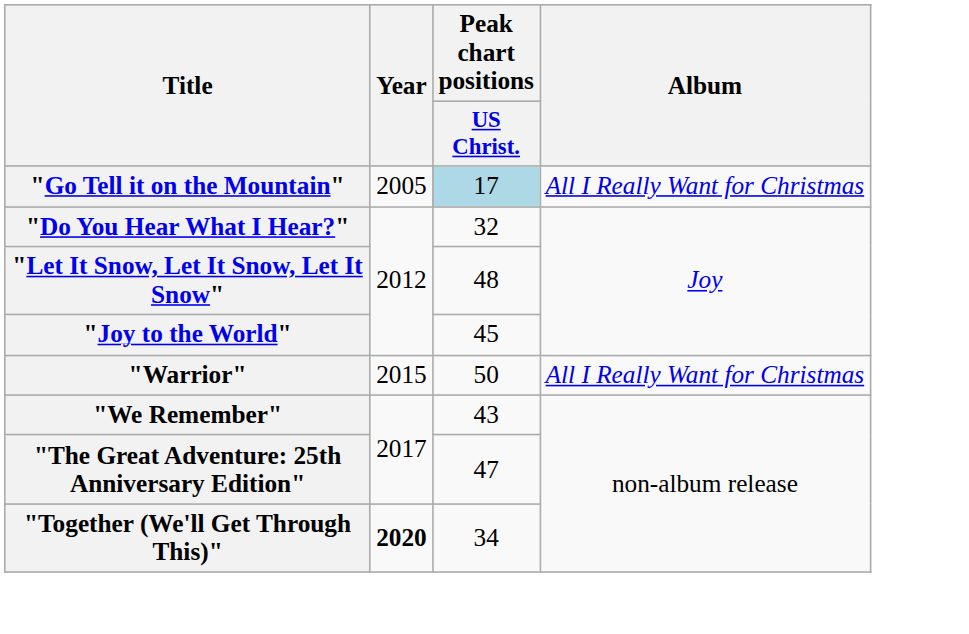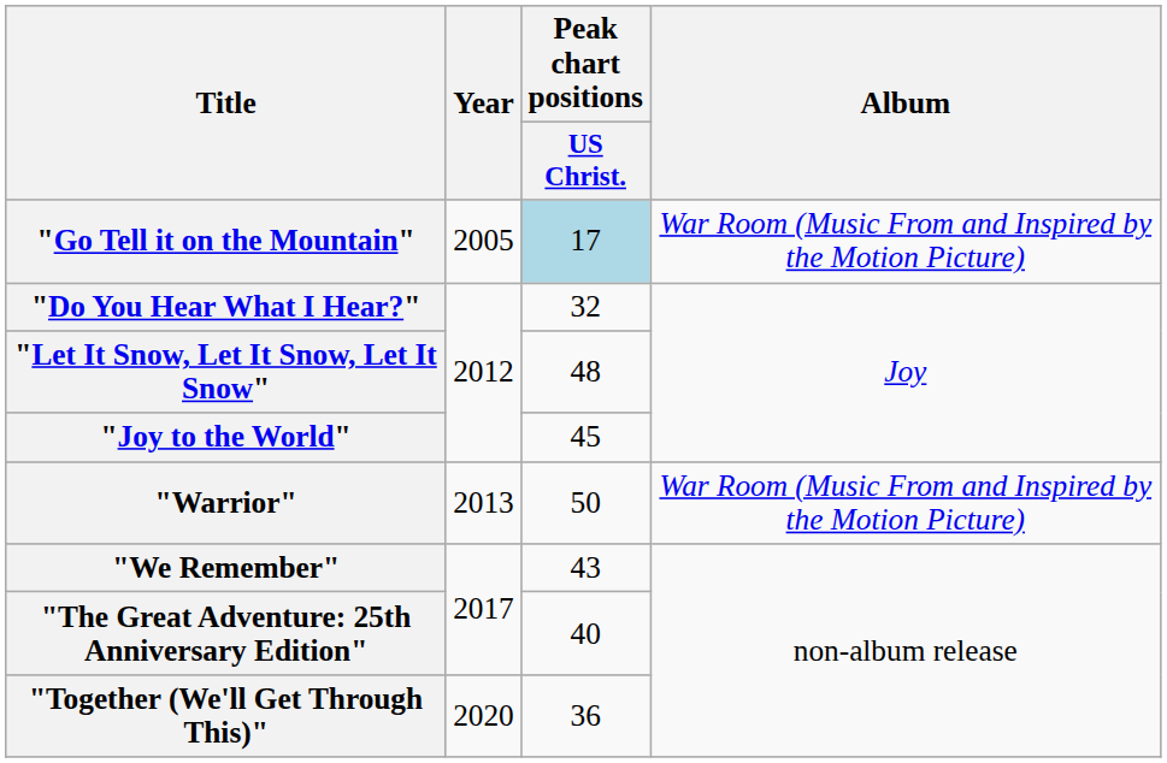 <table class="wikitable plainrowheaders" style="text-align:center;">
 <tr>
 <th scope="col" rowspan="2" style="width:14em;">Title</th>
 <th scope="col" rowspan="2" style="width:1em;">Year</th>
 <th scope="col" colspan="1">Peak chart positions</th>
 <th scope="col" rowspan="2">Album</th>
 </tr>
 <tr>
 <th style="width:3em; font-size:90%"><a href='#'>US<br>Christ.</a><br></th>
 </tr>
 <tr>
 <th scope="row">"<a href='#'>Go Tell it on the Mountain</a>"</th>
 <td>2005</td>
 <td style="background: lightblue;">17</td>
-<td><em><a href='#'>All I Really Want for Christmas</a></em></td>
+<td><em><a href='#'>War Room (Music From and Inspired by the Motion Picture)</a></em></td>
 </tr>
 <tr>
 <th scope="row">"<a href='#'>Do You Hear What I Hear?</a>"</th>
 <td rowspan="3">2012</td>
 <td>32</td>
 <td rowspan="3"><em><a href='#'>Joy</a></em></td>
 </tr>
 <tr>
 <th scope="row">"<a href='#'>Let It Snow, Let It Snow, Let It Snow</a>"</th>
 <td>48</td>
 </tr>
 <tr>
 <th scope="row">"<a href='#'>Joy to the World</a>"</th>
 <td>45</td>
 </tr>
 <tr>
 <th scope="row">"Warrior"</th>
-<td>2015</td>
+<td>2013</td>
 <td>50</td>
-<td><em><a href='#'>All I Really Want for Christmas</a></em></td>
+<td><em><a href='#'>War Room (Music From and Inspired by the Motion Picture)</a></em></td>
 </tr>
 <tr>
 <th scope="row">"We Remember"</th>
 <td rowspan="2">2017</td>
 <td>43</td>
 <td rowspan="3">non-album release</td>
 </tr>
 <tr>
 <th scope="row">"The Great Adventure: 25th Anniversary Edition" </th>
-<td>47</td>
+<td>40</td>
 </tr>
 <tr>
 <th scope="row">"Together (We'll Get Through This)" </th>
-<td><strong>2020</strong></td>
-<td>34</td>
+<td>2020</td>
+<td>36</td>
 </tr>
 </table>
